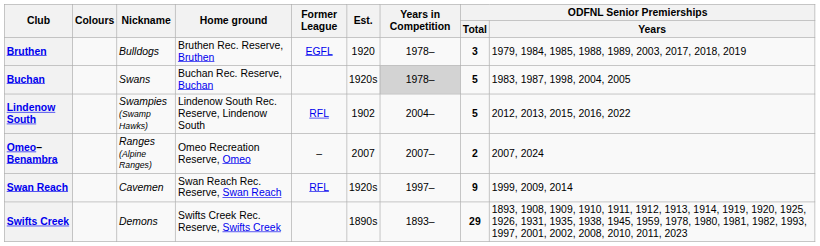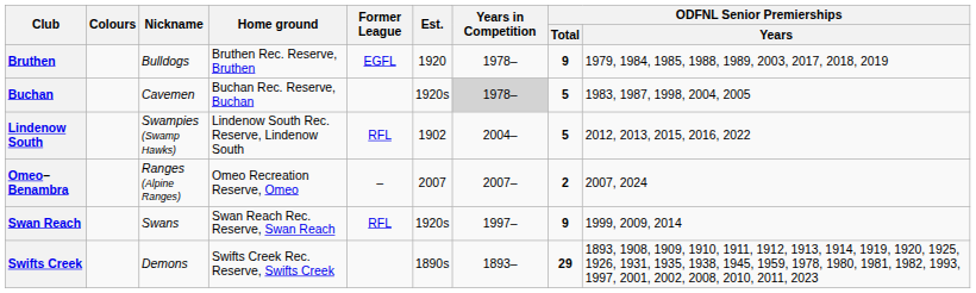 <table class="wikitable sortable">
 <tr>
 <th rowspan="2">Club</th>
 <th rowspan="2">Colours</th>
 <th rowspan="2">Nickname</th>
 <th rowspan="2">Home ground</th>
 <th rowspan="2">Former League</th>
 <th rowspan="2">Est.</th>
 <th rowspan="2">Years in Competition</th>
 <th colspan="2">ODFNL Senior Premierships</th>
 </tr>
 <tr>
 <th>Total</th>
 <th>Years</th>
 </tr>
 <tr>
 <th style="text-align:left"><a href='#'>Bruthen</a></th>
 <td></td>
 <td><em>Bulldogs</em></td>
 <td>Bruthen Rec. Reserve, <a href='#'>Bruthen</a></td>
 <td align="center"><a href='#'>EGFL</a></td>
 <td align="center">1920</td>
 <td align="center">1978–</td>
-<td align="center"><strong>3</strong></td>
+<td align="center"><strong>9</strong></td>
 <td>1979, 1984, 1985, 1988, 1989, 2003, 2017, 2018, 2019</td>
 </tr>
 <tr>
 <th style="text-align:left"><a href='#'>Buchan</a></th>
 <td></td>
-<td><em>Swans</em></td>
+<td><em>Cavemen</em></td>
 <td>Buchan Rec. Reserve, <a href='#'>Buchan</a></td>
 <td align="center"></td>
 <td align="center">1920s</td>
 <td align="center" style="background: lightgrey;">1978–</td>
 <td align="center"><strong>5</strong></td>
 <td>1983, 1987, 1998, 2004, 2005</td>
 </tr>
 <tr>
 <th style="text-align:left"><a href='#'>Lindenow South</a></th>
 <td></td>
 <td><em>Swampies<br><small>(Swamp Hawks)</small></em></td>
 <td>Lindenow South Rec. Reserve, Lindenow South</td>
 <td align="center"><a href='#'>RFL</a></td>
 <td align="center">1902</td>
 <td align="center">2004–</td>
 <td align="center"><strong>5</strong></td>
 <td>2012, 2013, 2015, 2016, 2022</td>
 </tr>
 <tr>
 <th style="text-align:left"><a href='#'>Omeo</a>–<a href='#'>Benambra</a></th>
 <td></td>
 <td><em>Ranges<br><small>(Alpine Ranges)</small></em></td>
 <td>Omeo Recreation Reserve, <a href='#'>Omeo</a></td>
 <td align="center">–</td>
 <td align="center">2007</td>
 <td align="center">2007–</td>
 <td align="center"><strong>2</strong></td>
 <td>2007, 2024</td>
 </tr>
 <tr>
 <th style="text-align:left"><a href='#'>Swan Reach</a></th>
 <td></td>
-<td><em>Cavemen</em></td>
+<td><em>Swans</em></td>
 <td>Swan Reach Rec. Reserve, <a href='#'>Swan Reach</a></td>
 <td align="center"><a href='#'>RFL</a></td>
 <td align="center">1920s</td>
 <td align="center">1997–</td>
 <td align="center"><strong>9</strong></td>
 <td>1999, 2009, 2014</td>
 </tr>
 <tr>
 <th style="text-align:left"><a href='#'>Swifts Creek</a></th>
 <td></td>
 <td><em>Demons</em></td>
 <td>Swifts Creek Rec. Reserve, <a href='#'>Swifts Creek</a></td>
 <td align="center"></td>
 <td align="center">1890s</td>
 <td align="center">1893–</td>
 <td align="center"><strong>29</strong></td>
 <td>1893, 1908, 1909, 1910, 1911, 1912, 1913, 1914, 1919, 1920, 1925, 1926, 1931, 1935, 1938, 1945, 1959, 1978, 1980, 1981, 1982, 1993, 1997, 2001, 2002, 2008, 2010, 2011, 2023</td>
 </tr>
 </table>
